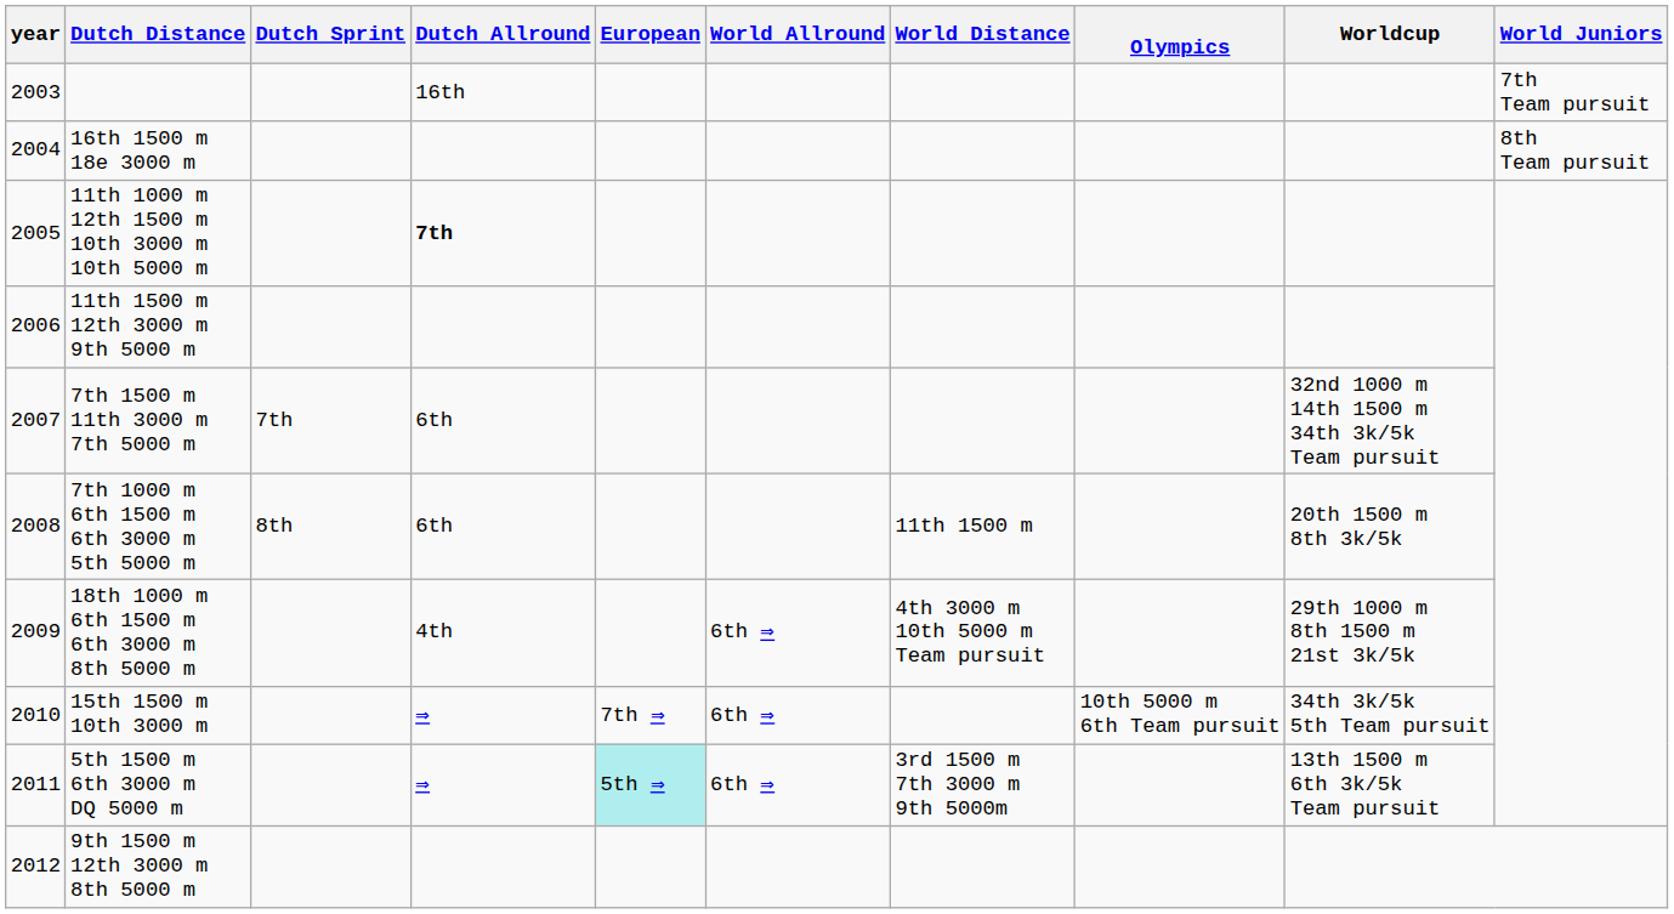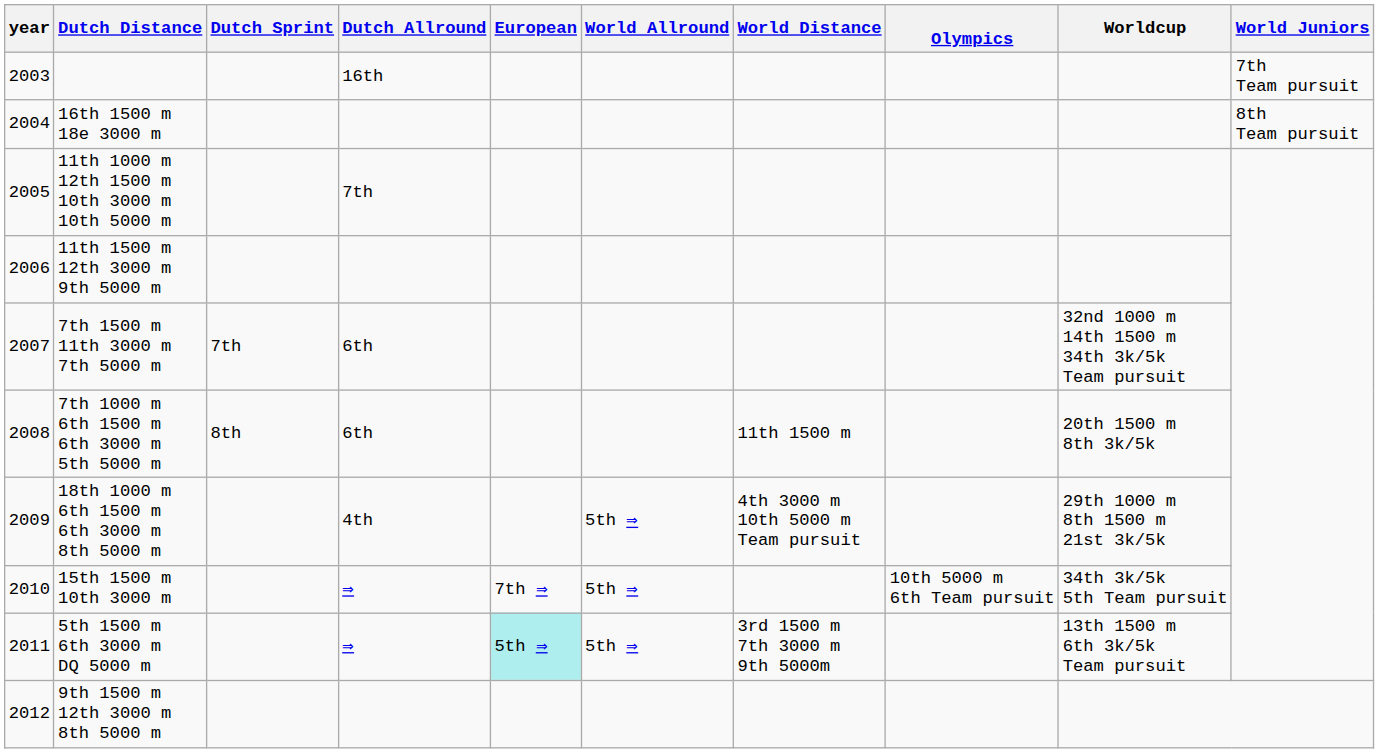 <table class="wikitable">
 <tr>
 <th>year</th>
 <th><a href='#'>Dutch Distance</a></th>
 <th><a href='#'>Dutch Sprint</a></th>
 <th><a href='#'>Dutch Allround</a></th>
 <th><a href='#'>European</a></th>
 <th><a href='#'>World Allround</a></th>
 <th><a href='#'>World Distance</a></th>
 <th><br><a href='#'>Olympics</a></th>
 <th>Worldcup</th>
 <th><a href='#'>World Juniors</a></th>
 </tr>
 <tr>
 <td>2003</td>
 <td></td>
 <td></td>
 <td>16th</td>
 <td></td>
 <td></td>
 <td></td>
 <td></td>
 <td></td>
 <td>7th<br> Team pursuit</td>
 </tr>
 <tr>
 <td>2004</td>
 <td>16th 1500 m<br>18e 3000 m</td>
 <td></td>
 <td></td>
 <td></td>
 <td></td>
 <td></td>
 <td></td>
 <td></td>
 <td>8th<br> Team pursuit</td>
 </tr>
 <tr>
 <td>2005</td>
 <td>11th 1000 m<br>12th 1500 m<br>10th 3000 m<br>10th 5000 m</td>
 <td></td>
-<td><strong>7th</strong></td>
+<td>7th</td>
 <td></td>
 <td></td>
 <td></td>
 <td></td>
 <td></td>
 <td rowspan=7></td>
 </tr>
 <tr>
 <td>2006</td>
 <td>11th 1500 m<br>12th 3000 m<br>9th 5000 m</td>
 <td></td>
 <td></td>
 <td></td>
 <td></td>
 <td></td>
 <td></td>
 <td></td>
 </tr>
 <tr>
 <td>2007</td>
 <td>7th 1500 m<br>11th 3000 m<br>7th 5000 m</td>
 <td>7th</td>
 <td>6th</td>
 <td></td>
 <td></td>
 <td></td>
 <td></td>
 <td>32nd 1000 m<br>14th 1500 m<br>34th 3k/5k<br> Team pursuit</td>
 </tr>
 <tr>
 <td>2008</td>
 <td>7th 1000 m<br>6th 1500 m<br>6th 3000 m<br>5th 5000 m</td>
 <td>8th</td>
 <td>6th</td>
 <td></td>
 <td></td>
 <td>11th 1500 m</td>
 <td></td>
 <td>20th 1500 m<br>8th 3k/5k</td>
 </tr>
 <tr>
 <td>2009</td>
 <td>18th 1000 m<br>6th 1500 m<br>6th 3000 m<br>8th 5000 m</td>
 <td></td>
 <td>4th</td>
 <td></td>
-<td>6th <small><a href='#'>⇒</a></small></td>
+<td>5th <small><a href='#'>⇒</a></small></td>
 <td>4th 3000 m<br>10th 5000 m<br> Team pursuit</td>
 <td></td>
 <td>29th 1000 m<br>8th 1500 m<br>21st 3k/5k</td>
 </tr>
 <tr>
 <td>2010</td>
 <td>15th 1500 m<br>10th 3000 m</td>
 <td></td>
 <td> <small><a href='#'>⇒</a></small></td>
 <td>7th <small><a href='#'>⇒</a></small></td>
-<td>6th <small><a href='#'>⇒</a></small></td>
+<td>5th <small><a href='#'>⇒</a></small></td>
 <td></td>
 <td>10th 5000 m<br>6th Team pursuit</td>
 <td>34th 3k/5k<br>5th Team pursuit</td>
 </tr>
 <tr>
 <td>2011</td>
 <td>5th 1500 m<br>6th 3000 m<br>DQ 5000 m</td>
 <td></td>
 <td> <small><a href='#'>⇒</a></small></td>
 <td style="background: paleturquoise;">5th <small><a href='#'>⇒</a></small></td>
-<td>6th <small><a href='#'>⇒</a></small></td>
+<td>5th <small><a href='#'>⇒</a></small></td>
 <td>3rd 1500 m<br>7th 3000 m<br>9th 5000m</td>
 <td></td>
 <td>13th 1500 m<br>6th 3k/5k<br> Team pursuit</td>
 </tr>
 <tr>
 <td>2012</td>
 <td>9th 1500 m<br>12th 3000 m<br>8th 5000 m</td>
 <td></td>
 <td></td>
 <td></td>
 <td></td>
 <td></td>
 <td></td>
 </tr>
 </table>
